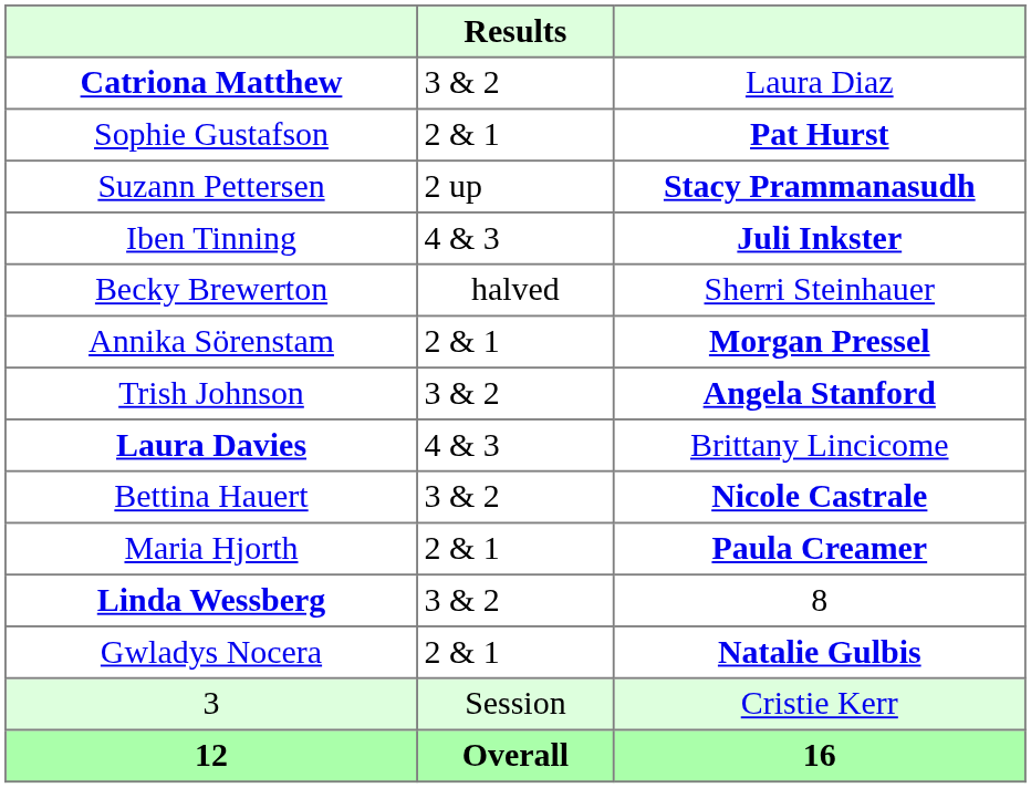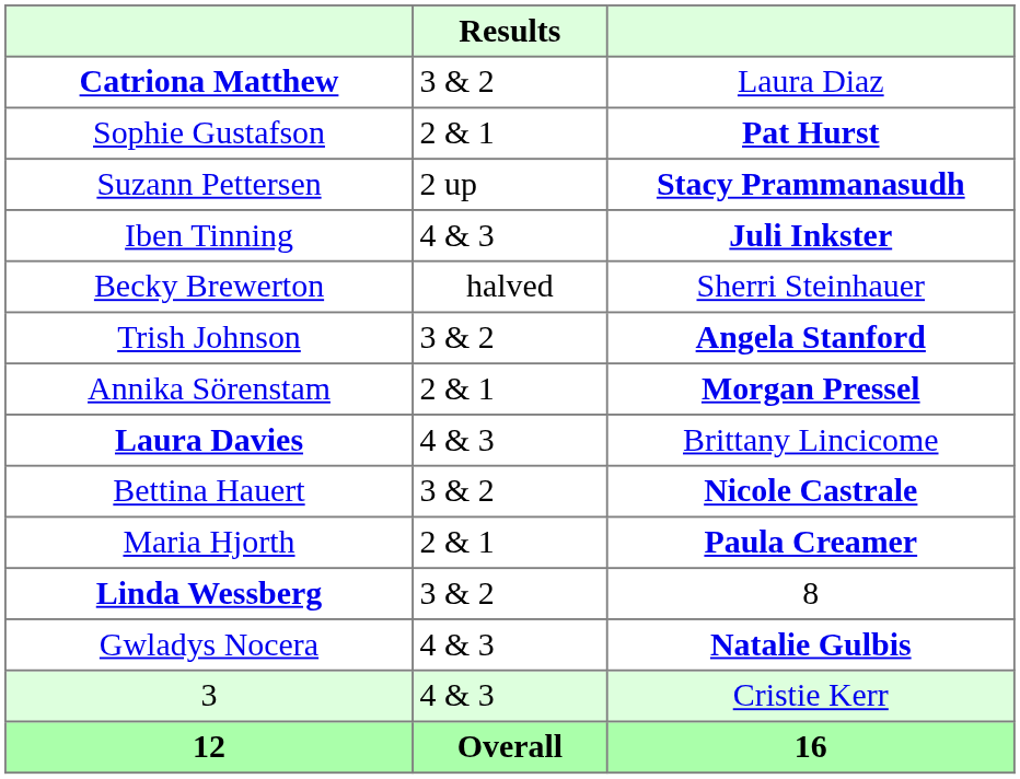 <table border="1" cellpadding="3" style="border-collapse:collapse; text-align:center;">
 <tr style="background:#dfd;">
 <th style="width:12em;"></th>
 <th style="width:5.5em;">Results</th>
 <th style="width:12em;"></th>
 </tr>
 <tr>
 <td><strong><a href='#'>Catriona Matthew</a></strong></td>
 <td align=left> 3 & 2</td>
 <td><a href='#'>Laura Diaz</a></td>
 </tr>
 <tr>
 <td><a href='#'>Sophie Gustafson</a></td>
 <td align=left> 2 & 1</td>
 <td><strong><a href='#'>Pat Hurst</a></strong></td>
 </tr>
 <tr>
 <td><a href='#'>Suzann Pettersen</a></td>
 <td align=left> 2 up</td>
 <td><strong><a href='#'>Stacy Prammanasudh</a></strong></td>
 </tr>
 <tr>
 <td><a href='#'>Iben Tinning</a></td>
 <td align=left> 4 & 3</td>
 <td><strong><a href='#'>Juli Inkster</a></strong></td>
 </tr>
 <tr>
 <td><a href='#'>Becky Brewerton</a></td>
 <td>halved</td>
 <td><a href='#'>Sherri Steinhauer</a></td>
 </tr>
 <tr>
+<td><a href='#'>Trish Johnson</a></td>
+<td align=left> 3 & 2</td>
+<td><strong><a href='#'>Angela Stanford</a></strong></td>
+</tr>
+<tr>
 <td><a href='#'>Annika Sörenstam</a></td>
 <td align=left> 2 & 1</td>
 <td><strong><a href='#'>Morgan Pressel</a></strong></td>
-</tr>
-<tr>
-<td><a href='#'>Trish Johnson</a></td>
-<td align=left> 3 & 2</td>
-<td><strong><a href='#'>Angela Stanford</a></strong></td>
 </tr>
 <tr>
 <td><strong><a href='#'>Laura Davies</a></strong></td>
 <td align=left> 4 & 3</td>
 <td><a href='#'>Brittany Lincicome</a></td>
 </tr>
 <tr>
 <td><a href='#'>Bettina Hauert</a></td>
 <td align=left> 3 & 2</td>
 <td><strong><a href='#'>Nicole Castrale</a></strong></td>
 </tr>
 <tr>
 <td><a href='#'>Maria Hjorth</a></td>
 <td align=left> 2 & 1</td>
 <td><strong><a href='#'>Paula Creamer</a></strong></td>
 </tr>
 <tr>
 <td><strong><a href='#'>Linda Wessberg</a></strong></td>
 <td align=left> 3 & 2</td>
 <td>8</td>
 </tr>
 <tr>
 <td><a href='#'>Gwladys Nocera</a></td>
-<td align=left> 2 & 1</td>
+<td align=left> 4 & 3</td>
 <td><strong><a href='#'>Natalie Gulbis</a></strong></td>
 </tr>
 <tr style="background:#dfd;">
 <td>3</td>
-<td>Session</td>
+<td align=left> 4 & 3</td>
 <td><a href='#'>Cristie Kerr</a></td>
 </tr>
 <tr style="background:#afa;">
 <th>12</th>
 <th>Overall</th>
 <th>16</th>
 </tr>
 </table>
